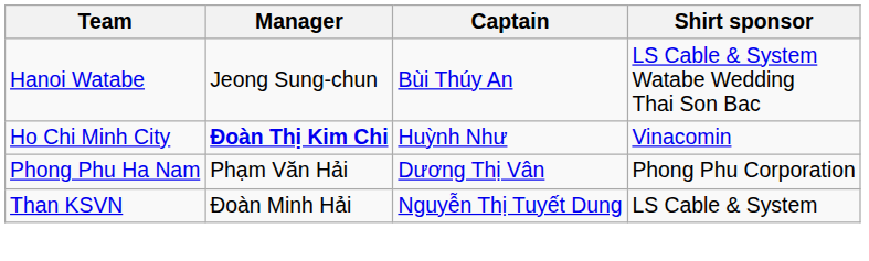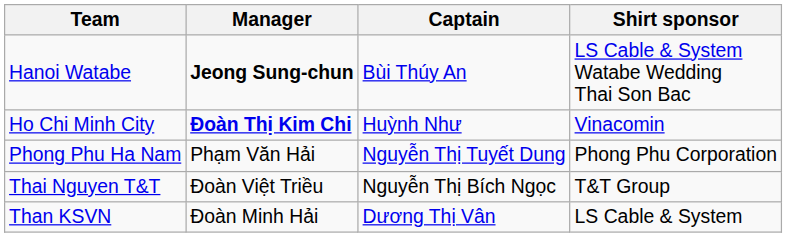 <table class="wikitable sortable">
 <tr>
 <th>Team</th>
 <th>Manager</th>
 <th>Captain</th>
 <th>Shirt sponsor</th>
 </tr>
 <tr>
 <td><a href='#'>Hanoi Watabe</a></td>
-<td> Jeong Sung-chun</td>
+<td><strong> Jeong Sung-chun</strong></td>
 <td> <a href='#'>Bùi Thúy An</a></td>
 <td><a href='#'>LS Cable & System</a><br>Watabe Wedding<br>Thai Son Bac</td>
 </tr>
 <tr>
 <td><a href='#'>Ho Chi Minh City</a></td>
 <td><strong> <a href='#'>Đoàn Thị Kim Chi</a></strong></td>
 <td> <a href='#'>Huỳnh Như</a></td>
 <td><a href='#'>Vinacomin</a></td>
 </tr>
 <tr>
 <td><a href='#'>Phong Phu Ha Nam</a></td>
 <td> Phạm Văn Hải</td>
-<td> <a href='#'>Dương Thị Vân</a></td>
+<td> <a href='#'>Nguyễn Thị Tuyết Dung</a></td>
 <td>Phong Phu Corporation</td>
+</tr>
+<tr>
+<td><a href='#'>Thai Nguyen T&T</a></td>
+<td> Đoàn Việt Triều</td>
+<td> Nguyễn Thị Bích Ngọc</td>
+<td>T&T Group</td>
 </tr>
 <tr>
 <td><a href='#'>Than KSVN</a></td>
 <td> Đoàn Minh Hải</td>
-<td> <a href='#'>Nguyễn Thị Tuyết Dung</a></td>
+<td> <a href='#'>Dương Thị Vân</a></td>
 <td>LS Cable & System</td>
 </tr>
 </table>
